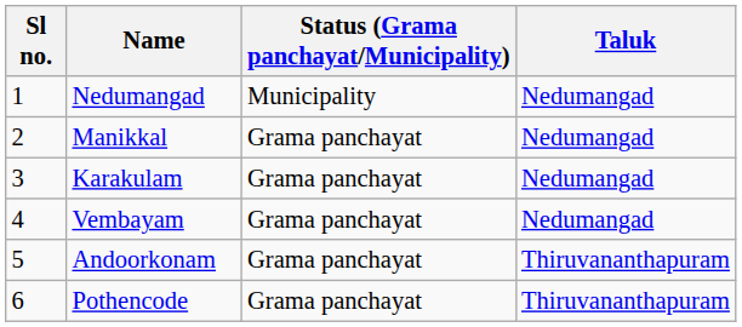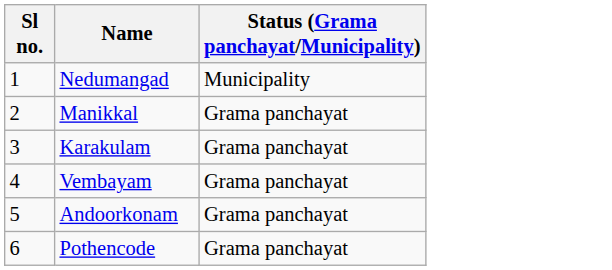 <table class="wikitable sortable" style="font-size:95%;">
 <tr>
 <th width="30px">Sl no.</th>
 <th width="100px">Name</th>
 <th width="130px">Status (<a href='#'>Grama panchayat</a>/<a href='#'>Municipality</a>)</th>
-<th width="100px"><a href='#'>Taluk</a></th>
 </tr>
 <tr>
 <td>1</td>
 <td><a href='#'>Nedumangad</a></td>
 <td>Municipality</td>
-<td><a href='#'>Nedumangad</a></td>
 </tr>
 <tr>
 <td>2</td>
 <td><a href='#'>Manikkal</a></td>
 <td>Grama panchayat</td>
-<td><a href='#'>Nedumangad</a></td>
 </tr>
 <tr>
 <td>3</td>
 <td><a href='#'>Karakulam</a></td>
 <td>Grama panchayat</td>
-<td><a href='#'>Nedumangad</a></td>
 </tr>
 <tr>
 <td>4</td>
 <td><a href='#'>Vembayam</a></td>
 <td>Grama panchayat</td>
-<td><a href='#'>Nedumangad</a></td>
 </tr>
 <tr>
 <td>5</td>
 <td><a href='#'>Andoorkonam</a></td>
 <td>Grama panchayat</td>
-<td><a href='#'>Thiruvananthapuram</a></td>
 </tr>
 <tr>
 <td>6</td>
 <td><a href='#'>Pothencode</a></td>
 <td>Grama panchayat</td>
-<td><a href='#'>Thiruvananthapuram</a></td>
 </tr>
 </table>
